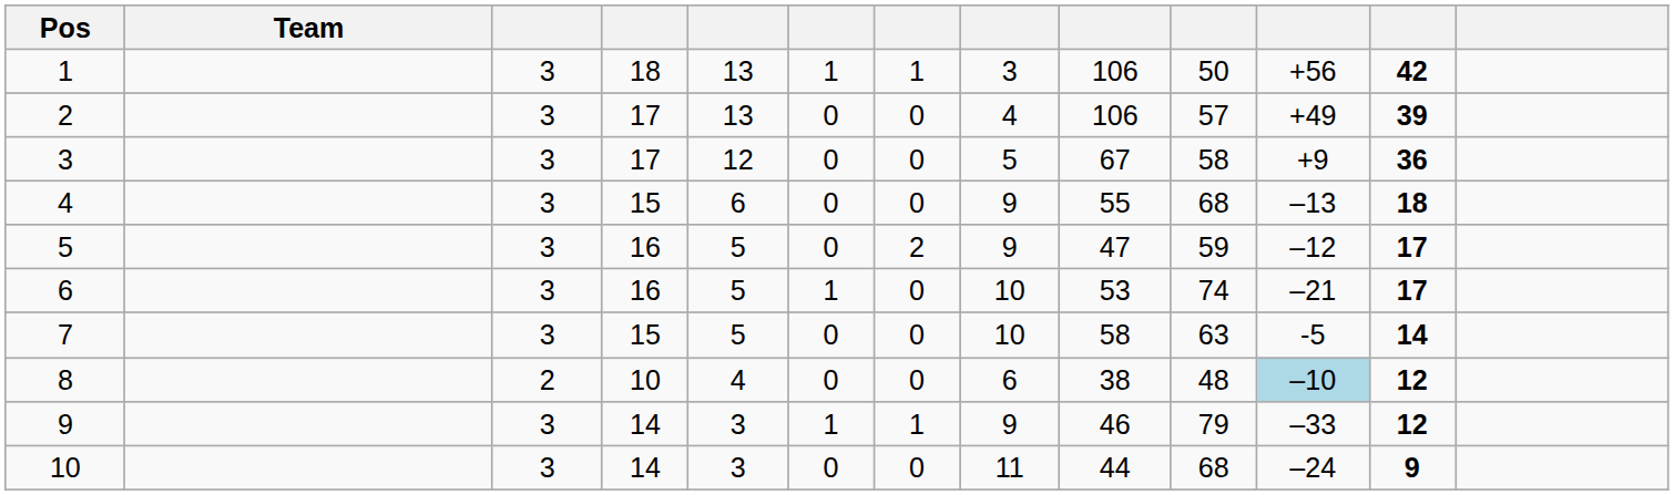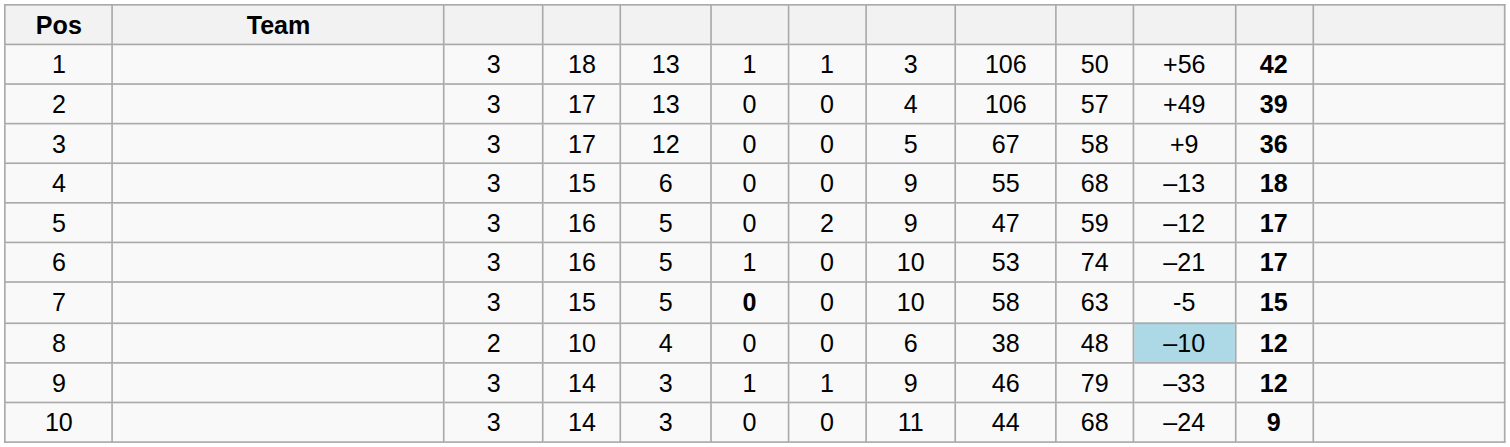 <table class="wikitable sortable" width=72% style="text-align:center; font-size: 95%">
 <tr>
 <th width=25>Pos</th>
 <th width=100>Team</th>
 <th width=25></th>
 <th width="18"></th>
 <th width="22"></th>
 <th width="18"></th>
 <th width="18"></th>
 <th width="22"></th>
 <th width="18"></th>
 <th width="18"></th>
 <th width="25"></th>
 <th width="18"></th>
 <th width=55></th>
 </tr>
 <tr>
 <td>1</td>
 <td style="text-align:left;"></td>
 <td>3</td>
 <td>18</td>
 <td>13</td>
 <td>1</td>
 <td>1</td>
 <td>3</td>
 <td>106</td>
 <td>50</td>
 <td>+56</td>
 <td><strong>42</strong></td>
 <td></td>
 </tr>
 <tr>
 <td>2</td>
 <td style="text-align:left;"></td>
 <td>3</td>
 <td>17</td>
 <td>13</td>
 <td>0</td>
 <td>0</td>
 <td>4</td>
 <td>106</td>
 <td>57</td>
 <td>+49</td>
 <td><strong>39</strong></td>
 <td></td>
 </tr>
 <tr>
 <td>3</td>
 <td style="text-align:left;"></td>
 <td>3</td>
 <td>17</td>
 <td>12</td>
 <td>0</td>
 <td>0</td>
 <td>5</td>
 <td>67</td>
 <td>58</td>
 <td>+9</td>
 <td><strong>36</strong></td>
 <td></td>
 </tr>
 <tr>
 <td>4</td>
 <td style="text-align:left;"></td>
 <td>3</td>
 <td>15</td>
 <td>6</td>
 <td>0</td>
 <td>0</td>
 <td>9</td>
 <td>55</td>
 <td>68</td>
 <td>–13</td>
 <td><strong>18</strong></td>
 <td></td>
 </tr>
 <tr>
 <td>5</td>
 <td style="text-align:left;"></td>
 <td>3</td>
 <td>16</td>
 <td>5</td>
 <td>0</td>
 <td>2</td>
 <td>9</td>
 <td>47</td>
 <td>59</td>
 <td>–12</td>
 <td><strong>17</strong></td>
 <td></td>
 </tr>
 <tr>
 <td>6</td>
 <td style="text-align:left;"></td>
 <td>3</td>
 <td>16</td>
 <td>5</td>
 <td>1</td>
 <td>0</td>
 <td>10</td>
 <td>53</td>
 <td>74</td>
 <td>–21</td>
 <td><strong>17</strong></td>
 <td></td>
 </tr>
 <tr>
 <td>7</td>
 <td style="text-align:left;"></td>
 <td>3</td>
 <td>15</td>
 <td>5</td>
-<td>0</td>
+<td><strong>0</strong></td>
 <td>0</td>
 <td>10</td>
 <td>58</td>
 <td>63</td>
 <td>-5</td>
-<td><strong>14</strong></td>
+<td><strong>15</strong></td>
 <td></td>
 </tr>
 <tr>
 <td>8</td>
 <td style="text-align:left;"></td>
 <td>2</td>
 <td>10</td>
 <td>4</td>
 <td>0</td>
 <td>0</td>
 <td>6</td>
 <td>38</td>
 <td>48</td>
 <td style="background: lightblue;">–10</td>
 <td><strong>12</strong></td>
 <td></td>
 </tr>
 <tr>
 <td>9</td>
 <td style="text-align:left;"></td>
 <td>3</td>
 <td>14</td>
 <td>3</td>
 <td>1</td>
 <td>1</td>
 <td>9</td>
 <td>46</td>
 <td>79</td>
 <td>–33</td>
 <td><strong>12</strong></td>
 <td></td>
 </tr>
 <tr>
 <td>10</td>
 <td style="text-align:left;"></td>
 <td>3</td>
 <td>14</td>
 <td>3</td>
 <td>0</td>
 <td>0</td>
 <td>11</td>
 <td>44</td>
 <td>68</td>
 <td>–24</td>
 <td><strong>9</strong></td>
 <td></td>
 </tr>
 </table>
